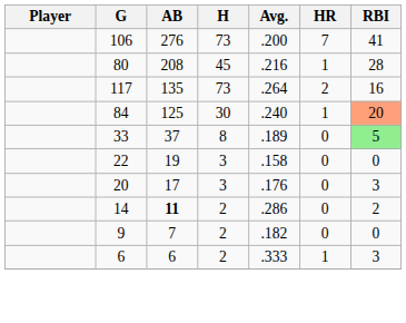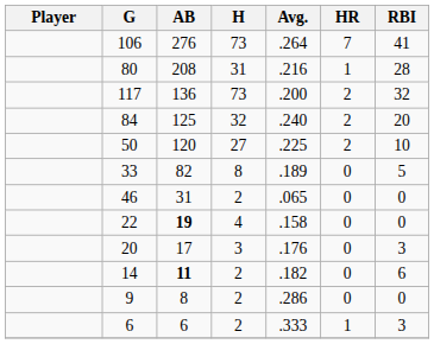 <table class="wikitable sortable">
 <tr>
 <th bgcolor="#DDDDFF" width="16%">Player</th>
 <th bgcolor="#DDDDFF" width="9%">G</th>
 <th bgcolor="#DDDDFF" width="9%">AB</th>
 <th bgcolor="#DDDDFF" width="9%">H</th>
 <th bgcolor="#DDDDFF" width="9%">Avg.</th>
 <th bgcolor="#DDDDFF" width="9%">HR</th>
 <th bgcolor="#DDDDFF" width="9%">RBI</th>
 </tr>
 <tr align="center">
 <td></td>
 <td>106</td>
 <td>276</td>
 <td>73</td>
-<td>.200</td>
+<td>.264</td>
 <td>7</td>
 <td>41</td>
 </tr>
 <tr align="center">
 <td></td>
 <td>80</td>
 <td>208</td>
-<td>45</td>
+<td>31</td>
 <td>.216</td>
 <td>1</td>
 <td>28</td>
 </tr>
 <tr align="center">
 <td></td>
 <td>117</td>
-<td>135</td>
+<td>136</td>
 <td>73</td>
-<td>.264</td>
+<td>.200</td>
 <td>2</td>
-<td>16</td>
+<td>32</td>
 </tr>
 <tr align="center">
 <td></td>
 <td>84</td>
 <td>125</td>
-<td>30</td>
+<td>32</td>
 <td>.240</td>
-<td>1</td>
-<td style="background: lightsalmon;">20</td>
+<td>2</td>
+<td>20</td>
+</tr>
+<tr align="center">
+<td></td>
+<td>50</td>
+<td>120</td>
+<td>27</td>
+<td>.225</td>
+<td>2</td>
+<td>10</td>
 </tr>
 <tr align="center">
 <td></td>
 <td>33</td>
-<td>37</td>
+<td>82</td>
 <td>8</td>
 <td>.189</td>
 <td>0</td>
-<td style="background: lightgreen;">5</td>
+<td>5</td>
+</tr>
+<tr align=center>
+<td></td>
+<td>46</td>
+<td>31</td>
+<td>2</td>
+<td>.065</td>
+<td>0</td>
+<td>0</td>
 </tr>
 <tr align="center">
 <td></td>
 <td>22</td>
-<td>19</td>
-<td>3</td>
+<td><strong>19</strong></td>
+<td>4</td>
 <td>.158</td>
 <td>0</td>
 <td>0</td>
 </tr>
 <tr align="center">
 <td></td>
 <td>20</td>
 <td>17</td>
 <td>3</td>
 <td>.176</td>
 <td>0</td>
 <td>3</td>
 </tr>
 <tr align="center">
 <td></td>
 <td>14</td>
 <td><strong>11</strong></td>
 <td>2</td>
-<td>.286</td>
+<td>.182</td>
 <td>0</td>
-<td>2</td>
+<td>6</td>
 </tr>
 <tr align="center">
 <td></td>
 <td>9</td>
-<td>7</td>
+<td>8</td>
 <td>2</td>
-<td>.182</td>
+<td>.286</td>
 <td>0</td>
 <td>0</td>
 </tr>
 <tr align="center">
 <td></td>
 <td>6</td>
 <td>6</td>
 <td>2</td>
 <td>.333</td>
 <td>1</td>
 <td>3</td>
 </tr>
 <tr align="center">
 </tr>
 </table>
